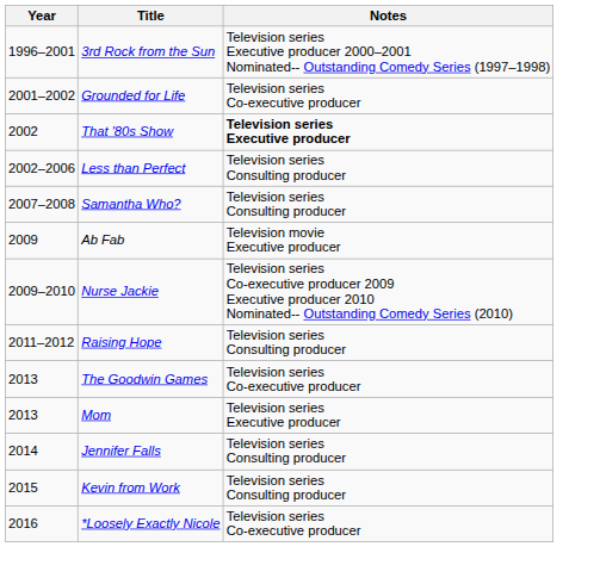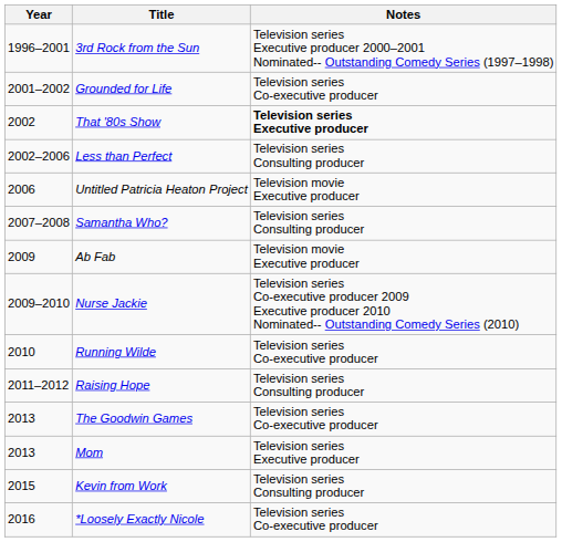 <table class="wikitable">
 <tr>
 <th>Year</th>
 <th>Title</th>
 <th>Notes</th>
 </tr>
 <tr>
 <td>1996–2001</td>
 <td><em><a href='#'>3rd Rock from the Sun</a></em></td>
 <td>Television series<br>Executive producer 2000–2001<br>Nominated-- <a href='#'>Outstanding Comedy Series</a> (1997–1998)</td>
 </tr>
 <tr>
 <td>2001–2002</td>
 <td><em><a href='#'>Grounded for Life</a></em></td>
 <td>Television series<br>Co-executive producer</td>
 </tr>
 <tr>
 <td>2002</td>
 <td><em><a href='#'>That '80s Show</a></em></td>
 <td><strong>Television series<br>Executive producer</strong></td>
 </tr>
 <tr>
 <td>2002–2006</td>
 <td><em><a href='#'>Less than Perfect</a></em></td>
 <td>Television series<br>Consulting producer</td>
 </tr>
 <tr>
+<td>2006</td>
+<td><em>Untitled Patricia Heaton Project</em></td>
+<td>Television movie<br>Executive producer</td>
+</tr>
+<tr>
 <td>2007–2008</td>
 <td><em><a href='#'>Samantha Who?</a></em></td>
 <td>Television series<br>Consulting producer</td>
 </tr>
 <tr>
 <td>2009</td>
 <td><em>Ab Fab</em></td>
 <td>Television movie<br>Executive producer</td>
 </tr>
 <tr>
 <td>2009–2010</td>
 <td><em><a href='#'>Nurse Jackie</a></em></td>
 <td>Television series<br>Co-executive producer 2009<br>Executive producer 2010<br>Nominated-- <a href='#'>Outstanding Comedy Series</a> (2010)</td>
+</tr>
+<tr>
+<td>2010</td>
+<td><em><a href='#'>Running Wilde</a></em></td>
+<td>Television series<br>Co-executive producer</td>
 </tr>
 <tr>
 <td>2011–2012</td>
 <td><em><a href='#'>Raising Hope</a></em></td>
 <td>Television series<br>Consulting producer</td>
 </tr>
 <tr>
 <td>2013</td>
 <td><em><a href='#'>The Goodwin Games</a></em></td>
 <td>Television series<br>Co-executive producer</td>
 </tr>
 <tr>
 <td>2013</td>
 <td><em><a href='#'>Mom</a></em></td>
 <td>Television series<br>Executive producer</td>
 </tr>
 <tr>
-<td>2014</td>
-<td><em><a href='#'>Jennifer Falls</a></em></td>
-<td>Television series<br>Consulting producer</td>
-</tr>
-<tr>
 <td>2015</td>
 <td><em><a href='#'>Kevin from Work</a></em></td>
 <td>Television series<br>Consulting producer</td>
 </tr>
 <tr>
 <td>2016</td>
 <td><em><a href='#'>*Loosely Exactly Nicole</a></em></td>
 <td>Television series<br>Co-executive producer</td>
 </tr>
 </table>
